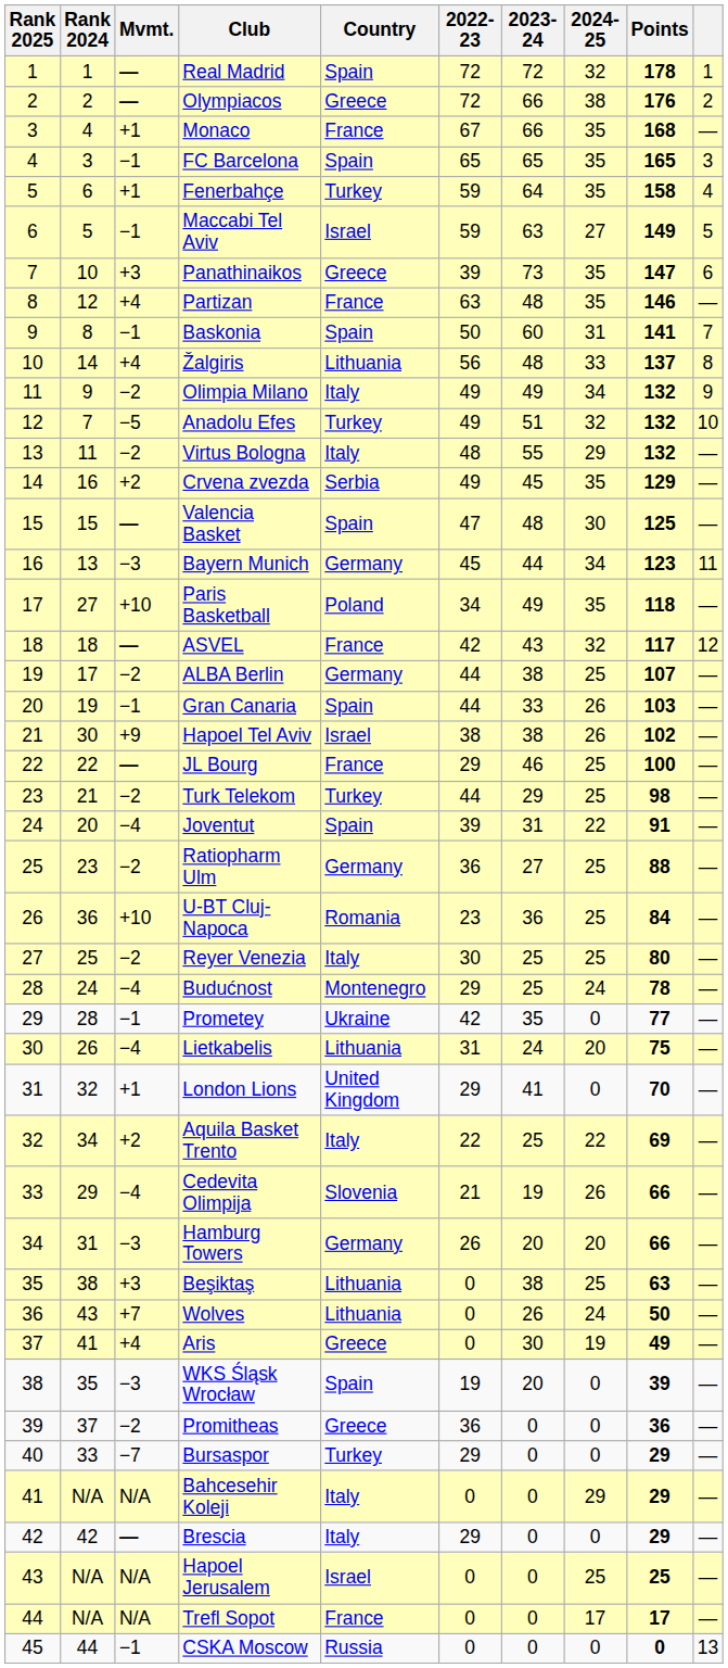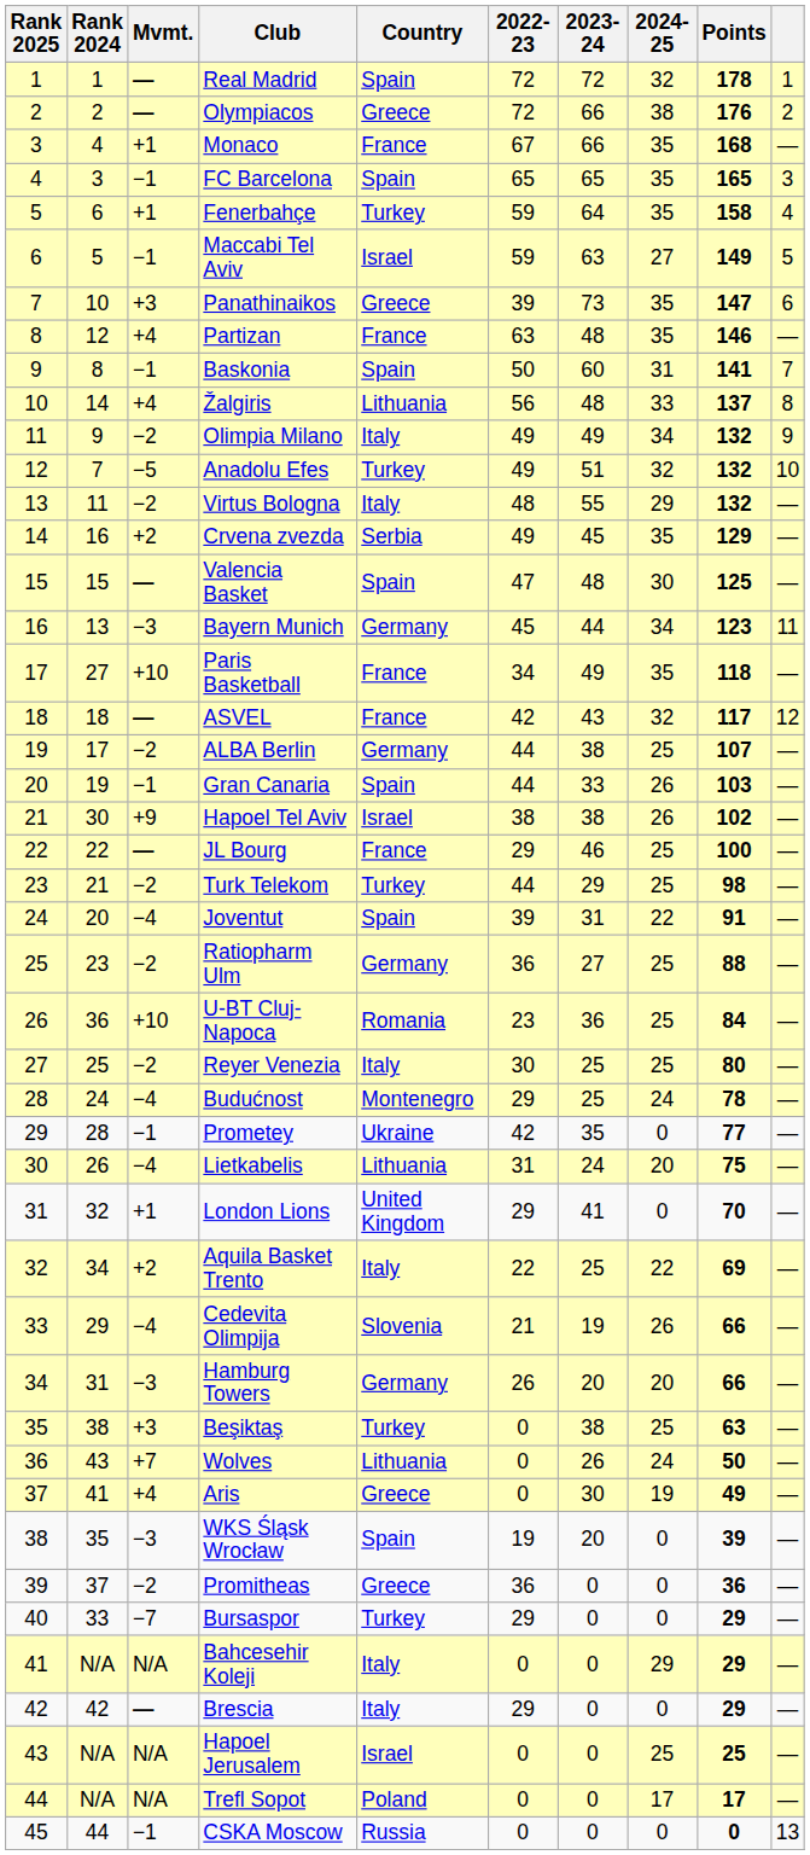 <table class="wikitable sortable" style="text-align:center;">
 <tr>
 <th>Rank<br>2025</th>
 <th>Rank<br>2024</th>
 <th>Mvmt.</th>
 <th>Club</th>
 <th>Country</th>
 <th>2022-23</th>
 <th>2023-24</th>
 <th>2024-25</th>
 <th>Points</th>
 <th></th>
 </tr>
 <tr bgcolor="#FFFFBB">
 <td>1</td>
 <td>1</td>
 <td style="text-align:left;"> <strong>—</strong></td>
 <td style="text-align:left;"><a href='#'>Real Madrid</a></td>
 <td style="text-align:left;"> <a href='#'>Spain</a></td>
 <td>72</td>
 <td>72</td>
 <td>32</td>
 <td><strong>178</strong></td>
 <td>1</td>
 </tr>
 <tr bgcolor="#FFFFBB">
 <td>2</td>
 <td>2</td>
 <td style="text-align:left;"> <strong>—</strong></td>
 <td style="text-align:left;"><a href='#'>Olympiacos</a></td>
 <td style="text-align:left;"> <a href='#'>Greece</a></td>
 <td>72</td>
 <td>66</td>
 <td>38</td>
 <td><strong>176</strong></td>
 <td>2</td>
 </tr>
 <tr bgcolor="#FFFFBB">
 <td>3</td>
 <td>4</td>
 <td style="text-align:left;"> +1</td>
 <td style="text-align:left;"><a href='#'>Monaco</a></td>
 <td style="text-align:left;"> <a href='#'>France</a></td>
 <td>67</td>
 <td>66</td>
 <td>35</td>
 <td><strong>168</strong></td>
 <td>—</td>
 </tr>
 <tr bgcolor="#FFFFBB">
 <td>4</td>
 <td>3</td>
 <td style="text-align:left;"> −1</td>
 <td style="text-align:left;"><a href='#'>FC Barcelona</a></td>
 <td style="text-align:left;"> <a href='#'>Spain</a></td>
 <td>65</td>
 <td>65</td>
 <td>35</td>
 <td><strong>165</strong></td>
 <td>3</td>
 </tr>
 <tr bgcolor="#FFFFBB">
 <td>5</td>
 <td>6</td>
 <td style="text-align:left;"> +1</td>
 <td style="text-align:left;"><a href='#'>Fenerbahçe</a></td>
 <td style="text-align:left;"> <a href='#'>Turkey</a></td>
 <td>59</td>
 <td>64</td>
 <td>35</td>
 <td><strong>158</strong></td>
 <td>4</td>
 </tr>
 <tr bgcolor="#FFFFBB">
 <td>6</td>
 <td>5</td>
 <td style="text-align:left;"> −1</td>
 <td style="text-align:left;"><a href='#'>Maccabi Tel Aviv</a></td>
 <td style="text-align:left;"> <a href='#'>Israel</a></td>
 <td>59</td>
 <td>63</td>
 <td>27</td>
 <td><strong>149</strong></td>
 <td>5</td>
 </tr>
 <tr bgcolor="#FFFFBB">
 <td>7</td>
 <td>10</td>
 <td style="text-align:left;"> +3</td>
 <td style="text-align:left;"><a href='#'>Panathinaikos</a></td>
 <td style="text-align:left;"> <a href='#'>Greece</a></td>
 <td>39</td>
 <td>73</td>
 <td>35</td>
 <td><strong>147</strong></td>
 <td>6</td>
 </tr>
 <tr bgcolor="#FFFFBB">
 <td>8</td>
 <td>12</td>
 <td style="text-align:left;"> +4</td>
 <td style="text-align:left;"><a href='#'>Partizan</a></td>
 <td style="text-align:left;"> <a href='#'>France</a></td>
 <td>63</td>
 <td>48</td>
 <td>35</td>
 <td><strong>146</strong></td>
 <td>—</td>
 </tr>
 <tr bgcolor="#FFFFBB">
 <td>9</td>
 <td>8</td>
 <td style="text-align:left;"> −1</td>
 <td style="text-align:left;"><a href='#'>Baskonia</a></td>
 <td style="text-align:left;"> <a href='#'>Spain</a></td>
 <td>50</td>
 <td>60</td>
 <td>31</td>
 <td><strong>141</strong></td>
 <td>7</td>
 </tr>
 <tr bgcolor="#FFFFBB">
 <td>10</td>
 <td>14</td>
 <td style="text-align:left;"> +4</td>
 <td style="text-align:left;"><a href='#'>Žalgiris</a></td>
 <td style="text-align:left;"> <a href='#'>Lithuania</a></td>
 <td>56</td>
 <td>48</td>
 <td>33</td>
 <td><strong>137</strong></td>
 <td>8</td>
 </tr>
 <tr bgcolor="#FFFFBB">
 <td>11</td>
 <td>9</td>
 <td style="text-align:left;"> −2</td>
 <td style="text-align:left;"><a href='#'>Olimpia Milano</a></td>
 <td style="text-align:left;"> <a href='#'>Italy</a></td>
 <td>49</td>
 <td>49</td>
 <td>34</td>
 <td><strong>132</strong></td>
 <td>9</td>
 </tr>
 <tr bgcolor="#FFFFBB">
 <td>12</td>
 <td>7</td>
 <td style="text-align:left;"> −5</td>
 <td style="text-align:left;"><a href='#'>Anadolu Efes</a></td>
 <td style="text-align:left;"> <a href='#'>Turkey</a></td>
 <td>49</td>
 <td>51</td>
 <td>32</td>
 <td><strong>132</strong></td>
 <td>10</td>
 </tr>
 <tr bgcolor="#FFFFBB">
 <td>13</td>
 <td>11</td>
 <td style="text-align:left;"> −2</td>
 <td style="text-align:left;"><a href='#'>Virtus Bologna</a></td>
 <td style="text-align:left;"> <a href='#'>Italy</a></td>
 <td>48</td>
 <td>55</td>
 <td>29</td>
 <td><strong>132</strong></td>
 <td>—</td>
 </tr>
 <tr bgcolor="#FFFFBB">
 <td>14</td>
 <td>16</td>
 <td style="text-align:left;"> +2</td>
 <td style="text-align:left;"><a href='#'>Crvena zvezda</a></td>
 <td style="text-align:left;"> <a href='#'>Serbia</a></td>
 <td>49</td>
 <td>45</td>
 <td>35</td>
 <td><strong>129</strong></td>
 <td>—</td>
 </tr>
 <tr bgcolor="#FFFFBB">
 <td>15</td>
 <td>15</td>
 <td style="text-align:left;"> <strong>—</strong></td>
 <td style="text-align:left;"><a href='#'>Valencia Basket</a></td>
 <td style="text-align:left;"> <a href='#'>Spain</a></td>
 <td>47</td>
 <td>48</td>
 <td>30</td>
 <td><strong>125</strong></td>
 <td>—</td>
 </tr>
 <tr bgcolor="#FFFFBB">
 <td>16</td>
 <td>13</td>
 <td style="text-align:left;"> −3</td>
 <td style="text-align:left;"><a href='#'>Bayern Munich</a></td>
 <td style="text-align:left;"> <a href='#'>Germany</a></td>
 <td>45</td>
 <td>44</td>
 <td>34</td>
 <td><strong>123</strong></td>
 <td>11</td>
 </tr>
 <tr bgcolor="#FFFFBB">
 <td>17</td>
 <td>27</td>
 <td style="text-align:left;"> +10</td>
 <td style="text-align:left;"><a href='#'>Paris Basketball</a></td>
-<td style="text-align:left;"> <a href='#'>Poland</a></td>
+<td style="text-align:left;"> <a href='#'>France</a></td>
 <td>34</td>
 <td>49</td>
 <td>35</td>
 <td><strong>118</strong></td>
 <td>—</td>
 </tr>
 <tr bgcolor="#FFFFBB">
 <td>18</td>
 <td>18</td>
 <td style="text-align:left;"> <strong>—</strong></td>
 <td style="text-align:left;"><a href='#'>ASVEL</a></td>
 <td style="text-align:left;"> <a href='#'>France</a></td>
 <td>42</td>
 <td>43</td>
 <td>32</td>
 <td><strong>117</strong></td>
 <td>12</td>
 </tr>
 <tr bgcolor="#FFFFBB">
 <td>19</td>
 <td>17</td>
 <td style="text-align:left;"> −2</td>
 <td style="text-align:left;"><a href='#'>ALBA Berlin</a></td>
 <td style="text-align:left;"> <a href='#'>Germany</a></td>
 <td>44</td>
 <td>38</td>
 <td>25</td>
 <td><strong>107</strong></td>
 <td>—</td>
 </tr>
 <tr bgcolor="#FFFFBB">
 <td>20</td>
 <td>19</td>
 <td style="text-align:left;"> −1</td>
 <td style="text-align:left;"><a href='#'>Gran Canaria</a></td>
 <td style="text-align:left;"> <a href='#'>Spain</a></td>
 <td>44</td>
 <td>33</td>
 <td>26</td>
 <td><strong>103</strong></td>
 <td>—</td>
 </tr>
 <tr bgcolor="#FFFFBB">
 <td>21</td>
 <td>30</td>
 <td style="text-align:left;"> +9</td>
 <td style="text-align:left;"><a href='#'>Hapoel Tel Aviv</a></td>
 <td style="text-align:left;"> <a href='#'>Israel</a></td>
 <td>38</td>
 <td>38</td>
 <td>26</td>
 <td><strong>102</strong></td>
 <td>—</td>
 </tr>
 <tr bgcolor="#FFFFBB">
 <td>22</td>
 <td>22</td>
 <td style="text-align:left;"> <strong>—</strong></td>
 <td style="text-align:left;"><a href='#'>JL Bourg</a></td>
 <td style="text-align:left;"> <a href='#'>France</a></td>
 <td>29</td>
 <td>46</td>
 <td>25</td>
 <td><strong>100</strong></td>
 <td>—</td>
 </tr>
 <tr bgcolor="#FFFFBB">
 <td>23</td>
 <td>21</td>
 <td style="text-align:left;"> −2</td>
 <td style="text-align:left;"><a href='#'>Turk Telekom</a></td>
 <td style="text-align:left;"> <a href='#'>Turkey</a></td>
 <td>44</td>
 <td>29</td>
 <td>25</td>
 <td><strong>98</strong></td>
 <td>—</td>
 </tr>
 <tr bgcolor="#FFFFBB">
 <td>24</td>
 <td>20</td>
 <td style="text-align:left;"> −4</td>
 <td style="text-align:left;"><a href='#'>Joventut</a></td>
 <td style="text-align:left;"> <a href='#'>Spain</a></td>
 <td>39</td>
 <td>31</td>
 <td>22</td>
 <td><strong>91</strong></td>
 <td>—</td>
 </tr>
 <tr bgcolor="#FFFFBB">
 <td>25</td>
 <td>23</td>
 <td style="text-align:left;"> −2</td>
 <td style="text-align:left;"><a href='#'>Ratiopharm Ulm</a></td>
 <td style="text-align:left;"> <a href='#'>Germany</a></td>
 <td>36</td>
 <td>27</td>
 <td>25</td>
 <td><strong>88</strong></td>
 <td>—</td>
 </tr>
 <tr bgcolor="#FFFFBB">
 <td>26</td>
 <td>36</td>
 <td style="text-align:left;"> +10</td>
 <td style="text-align:left;"><a href='#'>U-BT Cluj-Napoca</a></td>
 <td style="text-align:left;"> <a href='#'>Romania</a></td>
 <td>23</td>
 <td>36</td>
 <td>25</td>
 <td><strong>84</strong></td>
 <td>—</td>
 </tr>
 <tr bgcolor="#FFFFBB">
 <td>27</td>
 <td>25</td>
 <td style="text-align:left;"> −2</td>
 <td style="text-align:left;"><a href='#'>Reyer Venezia</a></td>
 <td style="text-align:left;"> <a href='#'>Italy</a></td>
 <td>30</td>
 <td>25</td>
 <td>25</td>
 <td><strong>80</strong></td>
 <td>—</td>
 </tr>
 <tr bgcolor="#FFFFBB">
 <td>28</td>
 <td>24</td>
 <td style="text-align:left;"> −4</td>
 <td style="text-align:left;"><a href='#'>Budućnost</a></td>
 <td style="text-align:left;"> <a href='#'>Montenegro</a></td>
 <td>29</td>
 <td>25</td>
 <td>24</td>
 <td><strong>78</strong></td>
 <td>—</td>
 </tr>
 <tr>
 <td>29</td>
 <td>28</td>
 <td style="text-align:left;"> −1</td>
 <td style="text-align:left;"><a href='#'>Prometey</a></td>
 <td style="text-align:left;"> <a href='#'>Ukraine</a></td>
 <td>42</td>
 <td>35</td>
 <td>0</td>
 <td><strong>77</strong></td>
 <td>—</td>
 </tr>
 <tr bgcolor="#FFFFBB">
 <td>30</td>
 <td>26</td>
 <td style="text-align:left;"> −4</td>
 <td style="text-align:left;"><a href='#'>Lietkabelis</a></td>
 <td style="text-align:left;"> <a href='#'>Lithuania</a></td>
 <td>31</td>
 <td>24</td>
 <td>20</td>
 <td><strong>75</strong></td>
 <td>—</td>
 </tr>
 <tr>
 <td>31</td>
 <td>32</td>
 <td style="text-align:left;"> +1</td>
 <td style="text-align:left;"><a href='#'>London Lions</a></td>
 <td style="text-align:left;"> <a href='#'>United Kingdom</a></td>
 <td>29</td>
 <td>41</td>
 <td>0</td>
 <td><strong>70</strong></td>
 <td>—</td>
 </tr>
 <tr bgcolor="#FFFFBB">
 <td>32</td>
 <td>34</td>
 <td style="text-align:left;"> +2</td>
 <td style="text-align:left;"><a href='#'>Aquila Basket Trento</a></td>
 <td style="text-align:left;"> <a href='#'>Italy</a></td>
 <td>22</td>
 <td>25</td>
 <td>22</td>
 <td><strong>69</strong></td>
 <td>—</td>
 </tr>
 <tr bgcolor="#FFFFBB">
 <td>33</td>
 <td>29</td>
 <td style="text-align:left;"> −4</td>
 <td style="text-align:left;"><a href='#'>Cedevita Olimpija</a></td>
 <td style="text-align:left;"> <a href='#'>Slovenia</a></td>
 <td>21</td>
 <td>19</td>
 <td>26</td>
 <td><strong>66</strong></td>
 <td>—</td>
 </tr>
 <tr bgcolor="#FFFFBB">
 <td>34</td>
 <td>31</td>
 <td style="text-align:left;"> −3</td>
 <td style="text-align:left;"><a href='#'>Hamburg Towers</a></td>
 <td style="text-align:left;"> <a href='#'>Germany</a></td>
 <td>26</td>
 <td>20</td>
 <td>20</td>
 <td><strong>66</strong></td>
 <td>—</td>
 </tr>
 <tr bgcolor="#FFFFBB">
 <td>35</td>
 <td>38</td>
 <td style="text-align:left;"> +3</td>
 <td style="text-align:left;"><a href='#'>Beşiktaş</a></td>
-<td style="text-align:left;"> <a href='#'>Lithuania</a></td>
+<td style="text-align:left;"> <a href='#'>Turkey</a></td>
 <td>0</td>
 <td>38</td>
 <td>25</td>
 <td><strong>63</strong></td>
 <td>—</td>
 </tr>
 <tr bgcolor="#FFFFBB">
 <td>36</td>
 <td>43</td>
 <td style="text-align:left;"> +7</td>
 <td style="text-align:left;"><a href='#'>Wolves</a></td>
 <td style="text-align:left;"> <a href='#'>Lithuania</a></td>
 <td>0</td>
 <td>26</td>
 <td>24</td>
 <td><strong>50</strong></td>
 <td>—</td>
 </tr>
 <tr bgcolor="#FFFFBB">
 <td>37</td>
 <td>41</td>
 <td style="text-align:left;"> +4</td>
 <td style="text-align:left;"><a href='#'>Aris</a></td>
 <td style="text-align:left;"> <a href='#'>Greece</a></td>
 <td>0</td>
 <td>30</td>
 <td>19</td>
 <td><strong>49</strong></td>
 <td>—</td>
 </tr>
 <tr>
 <td>38</td>
 <td>35</td>
 <td style="text-align:left;"> −3</td>
 <td style="text-align:left;"><a href='#'>WKS Śląsk Wrocław</a></td>
 <td style="text-align:left;"> <a href='#'>Spain</a></td>
 <td>19</td>
 <td>20</td>
 <td>0</td>
 <td><strong>39</strong></td>
 <td>—</td>
 </tr>
 <tr>
 <td>39</td>
 <td>37</td>
 <td style="text-align:left;"> −2</td>
 <td style="text-align:left;"><a href='#'>Promitheas</a></td>
 <td style="text-align:left;"> <a href='#'>Greece</a></td>
 <td>36</td>
 <td>0</td>
 <td>0</td>
 <td><strong>36</strong></td>
 <td>—</td>
 </tr>
 <tr>
 <td>40</td>
 <td>33</td>
 <td style="text-align:left;"> −7</td>
 <td style="text-align:left;"><a href='#'>Bursaspor</a></td>
 <td style="text-align:left;"> <a href='#'>Turkey</a></td>
 <td>29</td>
 <td>0</td>
 <td>0</td>
 <td><strong>29</strong></td>
 <td>—</td>
 </tr>
 <tr bgcolor="#FFFFBB">
 <td>41</td>
 <td>N/A</td>
 <td style="text-align:left;">N/A</td>
 <td style="text-align:left;"><a href='#'>Bahcesehir Koleji</a></td>
 <td style="text-align:left;"> <a href='#'>Italy</a></td>
 <td>0</td>
 <td>0</td>
 <td>29</td>
 <td><strong>29</strong></td>
 <td>—</td>
 </tr>
 <tr>
 <td>42</td>
 <td>42</td>
 <td style="text-align:left;"> <strong>—</strong></td>
 <td style="text-align:left;"><a href='#'>Brescia</a></td>
 <td style="text-align:left;"> <a href='#'>Italy</a></td>
 <td>29</td>
 <td>0</td>
 <td>0</td>
 <td><strong>29</strong></td>
 <td>—</td>
 </tr>
 <tr bgcolor="#FFFFBB">
 <td>43</td>
 <td>N/A</td>
 <td style="text-align:left;">N/A</td>
 <td style="text-align:left;"><a href='#'>Hapoel Jerusalem</a></td>
 <td style="text-align:left;"> <a href='#'>Israel</a></td>
 <td>0</td>
 <td>0</td>
 <td>25</td>
 <td><strong>25</strong></td>
 <td>—</td>
 </tr>
 <tr bgcolor="#FFFFBB">
 <td>44</td>
 <td>N/A</td>
 <td style="text-align:left;">N/A</td>
 <td style="text-align:left;"><a href='#'>Trefl Sopot</a></td>
-<td style="text-align:left;"> <a href='#'>France</a></td>
+<td style="text-align:left;"> <a href='#'>Poland</a></td>
 <td>0</td>
 <td>0</td>
 <td>17</td>
 <td><strong>17</strong></td>
 <td>—</td>
 </tr>
 <tr>
 <td>45</td>
 <td>44</td>
 <td style="text-align:left;"> −1</td>
 <td style="text-align:left;"><a href='#'>CSKA Moscow</a></td>
 <td style="text-align:left;"> <a href='#'>Russia</a></td>
 <td>0</td>
 <td>0</td>
 <td>0</td>
 <td><strong>0</strong></td>
 <td>13</td>
 </tr>
 <tr>
 </tr>
 </table>
